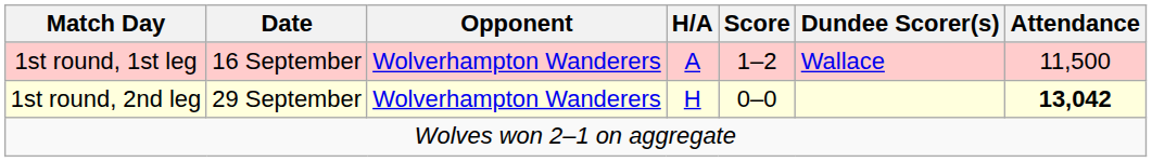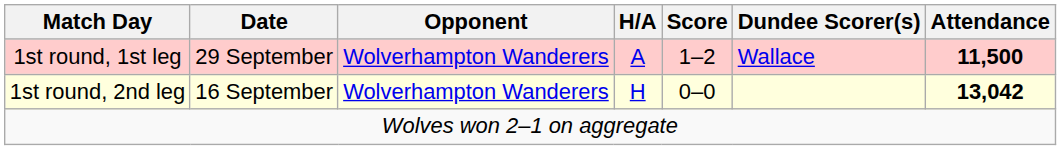 <table class="wikitable" style="text-align:center">
 <tr>
 <th>Match Day</th>
 <th>Date</th>
 <th>Opponent</th>
 <th>H/A</th>
 <th>Score</th>
 <th>Dundee Scorer(s)</th>
 <th>Attendance</th>
 </tr>
 <tr bgcolor="#FFCCCC">
 <td>1st round, 1st leg</td>
-<td align="left">16 September</td>
+<td align="left">29 September</td>
 <td align="left"> <a href='#'>Wolverhampton Wanderers</a></td>
 <td><a href='#'>A</a></td>
 <td>1–2</td>
 <td align="left"><a href='#'>Wallace</a></td>
-<td>11,500</td>
+<td><strong>11,500</strong></td>
 </tr>
 <tr bgcolor="#FFFFDD">
 <td>1st round, 2nd leg</td>
-<td align="left">29 September</td>
+<td align="left">16 September</td>
 <td align="left"> <a href='#'>Wolverhampton Wanderers</a></td>
 <td><a href='#'>H</a></td>
 <td>0–0</td>
 <td align="left"></td>
 <td><strong>13,042</strong></td>
 </tr>
 <tr>
 <td colspan="7"><em>Wolves won 2–1 on aggregate</em></td>
 </tr>
 </table>
